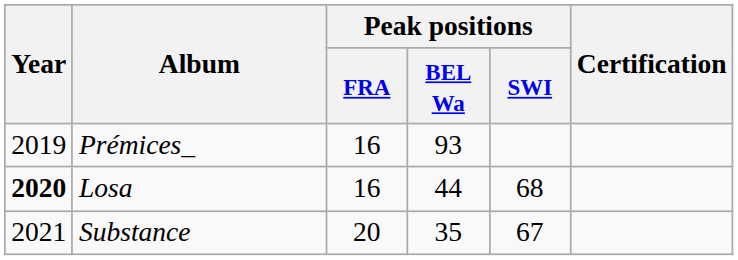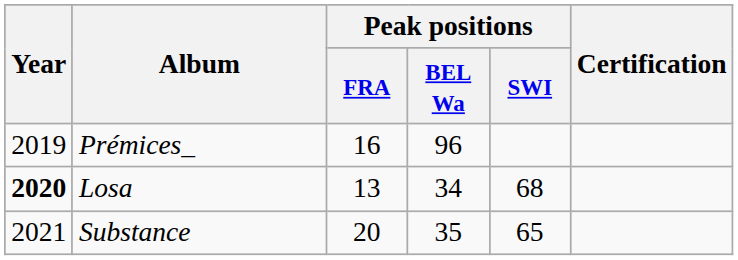 <table class="wikitable">
 <tr>
 <th rowspan="2" style="text-align:center; width:10px;">Year</th>
 <th rowspan="2" style="text-align:center; width:140px;">Album</th>
 <th style="text-align:center;" colspan="3">Peak positions</th>
 <th rowspan="2" style="text-align:center; width:60px;">Certification</th>
 </tr>
 <tr>
 <th width="40"><small><a href='#'>FRA</a></small><br></th>
 <th width="40"><small><a href='#'>BEL <br>Wa</a></small><br></th>
 <th width="40"><small><a href='#'>SWI</a></small><br></th>
 </tr>
 <tr>
 <td style="text-align:center;">2019</td>
 <td><em>Prémices_</em> </td>
 <td style="text-align:center;">16</td>
-<td style="text-align:center;">93</td>
+<td style="text-align:center;">96</td>
 <td style="text-align:center;"></td>
 <td style="text-align:center;"></td>
 </tr>
 <tr>
 <td style="text-align:center;"><strong>2020</strong></td>
 <td><em>Losa</em></td>
-<td style="text-align:center;">16</td>
-<td style="text-align:center;">44</td>
+<td style="text-align:center;">13</td>
+<td style="text-align:center;">34</td>
 <td style="text-align:center;">68</td>
 <td style="text-align:center;"></td>
 </tr>
 <tr>
 <td style="text-align:center;">2021</td>
 <td><em>Substance</em></td>
 <td style="text-align:center;">20</td>
 <td style="text-align:center;">35</td>
-<td style="text-align:center;">67</td>
+<td style="text-align:center;">65</td>
 <td style="text-align:center;"></td>
 </tr>
 </table>
